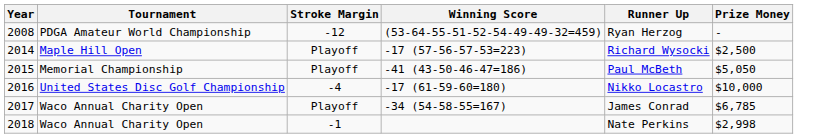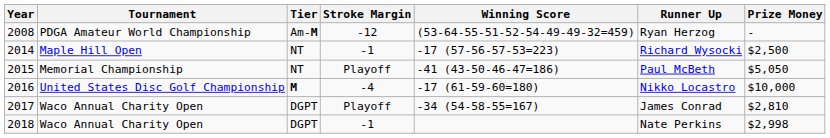 <table class="wikitable">
 <tr>
 <th>Year</th>
 <th>Tournament</th>
+<th>Tier</th>
 <th>Stroke Margin</th>
 <th>Winning Score</th>
 <th>Runner Up</th>
 <th>Prize Money</th>
 </tr>
 <tr>
 <td>2008</td>
 <td>PDGA Amateur World Championship</td>
+<td>Am-<strong>M</strong></td>
 <td align="center">-12</td>
 <td>(53-64-55-51-52-54-49-49-32=459)</td>
 <td>Ryan Herzog</td>
 <td>-</td>
 </tr>
 <tr>
 <td>2014</td>
 <td><a href='#'>Maple Hill Open</a></td>
-<td align="center">Playoff</td>
+<td>NT</td>
+<td align="center">-1</td>
 <td>-17 (57-56-57-53=223)</td>
 <td><a href='#'>Richard Wysocki</a></td>
 <td>$2,500</td>
 </tr>
 <tr>
 <td>2015</td>
 <td>Memorial Championship</td>
+<td>NT</td>
 <td align="center">Playoff</td>
 <td>-41  (43-50-46-47=186)</td>
 <td><a href='#'>Paul McBeth</a></td>
 <td>$5,050</td>
 </tr>
 <tr>
 <td>2016</td>
 <td><a href='#'>United States Disc Golf Championship</a></td>
+<td><strong>M</strong></td>
 <td align="center">-4</td>
 <td>-17 (61-59-60=180)</td>
 <td><a href='#'>Nikko Locastro</a></td>
 <td>$10,000</td>
 </tr>
 <tr>
 <td>2017</td>
 <td>Waco Annual Charity Open</td>
+<td>DGPT</td>
 <td align="center">Playoff</td>
 <td>-34  (54-58-55=167)</td>
 <td>James Conrad</td>
-<td>$6,785</td>
+<td>$2,810</td>
 </tr>
 <tr>
 <td>2018</td>
 <td>Waco Annual Charity Open</td>
+<td>DGPT</td>
 <td align="center">-1</td>
 <td></td>
 <td>Nate Perkins</td>
 <td>$2,998</td>
 </tr>
 </table>
